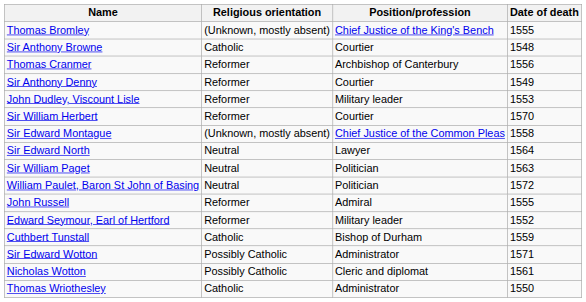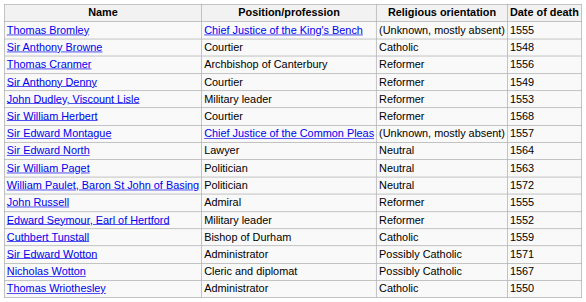 <table class="wikitable">
 <tr>
 <th>Name</th>
+<th>Position/profession</th>
 <th>Religious orientation</th>
-<th>Position/profession</th>
 <th>Date of death</th>
 </tr>
 <tr>
 <td><a href='#'>Thomas Bromley</a></td>
+<td><a href='#'>Chief Justice of the King's Bench</a></td>
 <td>(Unknown, mostly absent)</td>
-<td><a href='#'>Chief Justice of the King's Bench</a></td>
 <td>1555</td>
 </tr>
 <tr>
 <td><a href='#'>Sir Anthony Browne</a></td>
+<td>Courtier</td>
 <td>Catholic</td>
-<td>Courtier</td>
 <td>1548</td>
 </tr>
 <tr>
 <td><a href='#'>Thomas Cranmer</a></td>
+<td>Archbishop of Canterbury</td>
 <td>Reformer</td>
-<td>Archbishop of Canterbury</td>
 <td>1556</td>
 </tr>
 <tr>
 <td><a href='#'>Sir Anthony Denny</a></td>
+<td>Courtier</td>
 <td>Reformer</td>
-<td>Courtier</td>
 <td>1549</td>
 </tr>
 <tr>
 <td><a href='#'>John Dudley, Viscount Lisle</a></td>
+<td>Military leader</td>
 <td>Reformer</td>
-<td>Military leader</td>
 <td>1553</td>
 </tr>
 <tr>
 <td><a href='#'>Sir William Herbert</a></td>
+<td>Courtier</td>
 <td>Reformer</td>
-<td>Courtier</td>
-<td>1570</td>
+<td>1568</td>
 </tr>
 <tr>
 <td><a href='#'>Sir Edward Montague</a></td>
+<td><a href='#'>Chief Justice of the Common Pleas</a></td>
 <td>(Unknown, mostly absent)</td>
-<td><a href='#'>Chief Justice of the Common Pleas</a></td>
-<td>1558</td>
+<td>1557</td>
 </tr>
 <tr>
 <td><a href='#'>Sir Edward North</a></td>
+<td>Lawyer</td>
 <td>Neutral</td>
-<td>Lawyer</td>
 <td>1564</td>
 </tr>
 <tr>
 <td><a href='#'>Sir William Paget</a></td>
+<td>Politician</td>
 <td>Neutral</td>
-<td>Politician</td>
 <td>1563</td>
 </tr>
 <tr>
 <td><a href='#'>William Paulet, Baron St John of Basing</a></td>
+<td>Politician</td>
 <td>Neutral</td>
-<td>Politician</td>
 <td>1572</td>
 </tr>
 <tr>
 <td><a href='#'>John Russell</a></td>
+<td>Admiral</td>
 <td>Reformer</td>
-<td>Admiral</td>
 <td>1555</td>
 </tr>
 <tr>
 <td><a href='#'>Edward Seymour, Earl of Hertford</a></td>
+<td>Military leader</td>
 <td>Reformer</td>
-<td>Military leader</td>
 <td>1552</td>
 </tr>
 <tr>
 <td><a href='#'>Cuthbert Tunstall</a></td>
+<td>Bishop of Durham</td>
 <td>Catholic</td>
-<td>Bishop of Durham</td>
 <td>1559</td>
 </tr>
 <tr>
 <td><a href='#'>Sir Edward Wotton</a></td>
+<td>Administrator</td>
 <td>Possibly Catholic</td>
-<td>Administrator</td>
 <td>1571</td>
 </tr>
 <tr>
 <td><a href='#'>Nicholas Wotton</a></td>
+<td>Cleric and diplomat</td>
 <td>Possibly Catholic</td>
-<td>Cleric and diplomat</td>
-<td>1561</td>
+<td>1567</td>
 </tr>
 <tr>
 <td><a href='#'>Thomas Wriothesley</a></td>
+<td>Administrator</td>
 <td>Catholic</td>
-<td>Administrator</td>
 <td>1550</td>
 </tr>
 </table>
